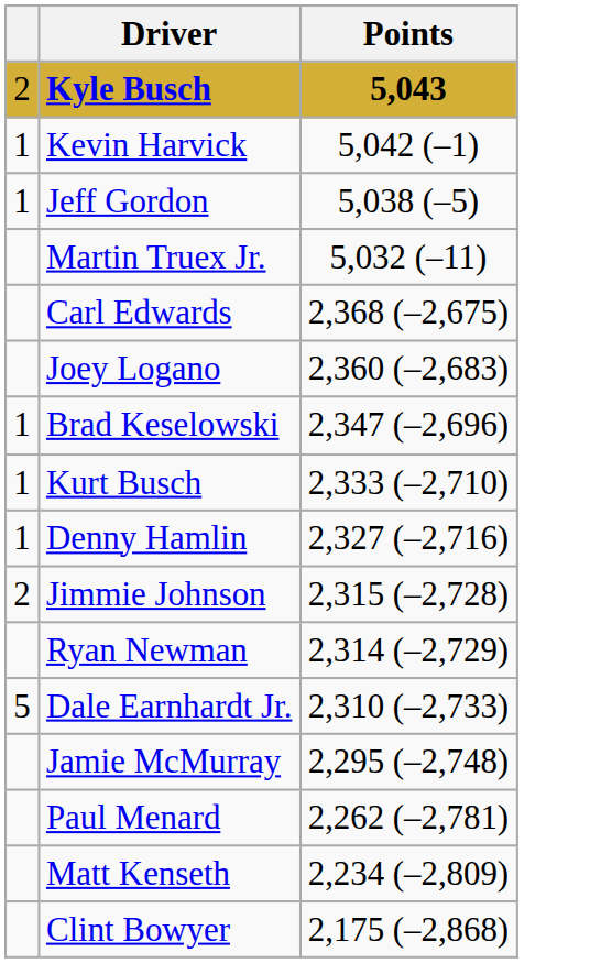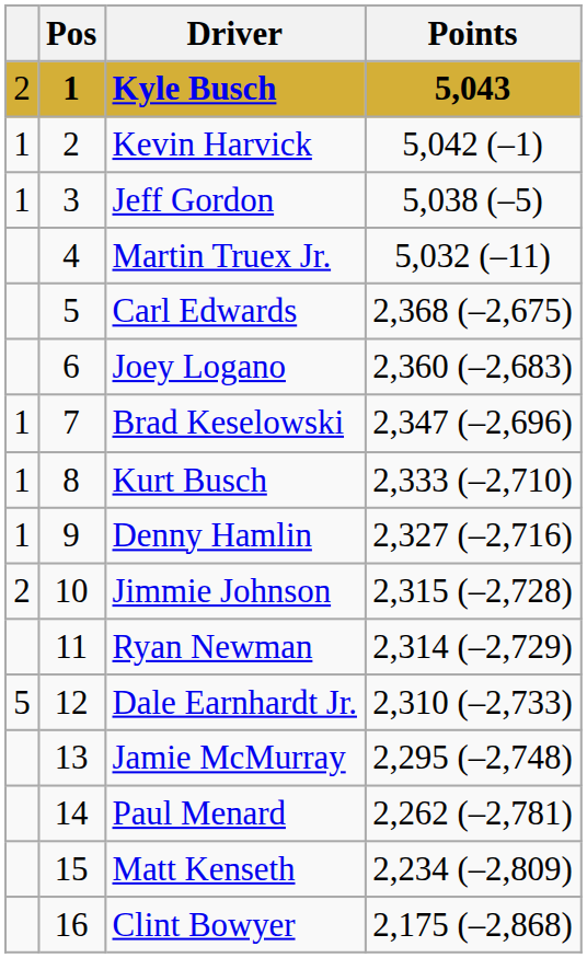 <table class="wikitable" style="font-size: 95%;">
 <tr>
 <th></th>
+<th>Pos</th>
 <th>Driver</th>
 <th>Points</th>
 </tr>
 <tr style="background:#D4AF37;">
 <td align="left"> 2</td>
+<td style="text-align:center;"><strong>1</strong></td>
 <td><strong><a href='#'>Kyle Busch</a></strong></td>
 <td style="text-align:center;"><strong>5,043</strong></td>
 </tr>
 <tr>
 <td align="left"> 1</td>
+<td style="text-align:center;">2</td>
 <td><a href='#'>Kevin Harvick</a></td>
 <td style="text-align:center;">5,042 (–1)</td>
 </tr>
 <tr>
 <td align="left"> 1</td>
+<td style="text-align:center;">3</td>
 <td><a href='#'>Jeff Gordon</a></td>
 <td style="text-align:center;">5,038 (–5)</td>
 </tr>
 <tr>
 <td align="left"></td>
+<td style="text-align:center;">4</td>
 <td><a href='#'>Martin Truex Jr.</a></td>
 <td style="text-align:center;">5,032 (–11)</td>
 </tr>
 <tr>
 <td align="left"></td>
+<td style="text-align:center;">5</td>
 <td><a href='#'>Carl Edwards</a></td>
 <td style="text-align:center;">2,368 (–2,675)</td>
 </tr>
 <tr>
 <td align="left"></td>
+<td style="text-align:center;">6</td>
 <td><a href='#'>Joey Logano</a></td>
 <td style="text-align:center;">2,360 (–2,683)</td>
 </tr>
 <tr>
 <td align="left"> 1</td>
+<td style="text-align:center;">7</td>
 <td><a href='#'>Brad Keselowski</a></td>
 <td style="text-align:center;">2,347 (–2,696)</td>
 </tr>
 <tr>
 <td align="left"> 1</td>
+<td style="text-align:center;">8</td>
 <td><a href='#'>Kurt Busch</a></td>
 <td style="text-align:center;">2,333  (–2,710)</td>
 </tr>
 <tr>
 <td align="left"> 1</td>
+<td style="text-align:center;">9</td>
 <td><a href='#'>Denny Hamlin</a></td>
 <td style="text-align:center;">2,327 (–2,716)</td>
 </tr>
 <tr>
 <td align="left"> 2</td>
+<td style="text-align:center;">10</td>
 <td><a href='#'>Jimmie Johnson</a></td>
 <td style="text-align:center;">2,315  (–2,728)</td>
 </tr>
 <tr>
 <td align="left"></td>
+<td style="text-align:center;">11</td>
 <td><a href='#'>Ryan Newman</a></td>
 <td style="text-align:center;">2,314 (–2,729)</td>
 </tr>
 <tr>
 <td align="left"> 5</td>
+<td style="text-align:center;">12</td>
 <td><a href='#'>Dale Earnhardt Jr.</a></td>
 <td style="text-align:center;">2,310 (–2,733)</td>
 </tr>
 <tr>
 <td align="left"></td>
+<td style="text-align:center;">13</td>
 <td><a href='#'>Jamie McMurray</a></td>
 <td style="text-align:center;">2,295 (–2,748)</td>
 </tr>
 <tr>
 <td align="left"></td>
+<td style="text-align:center;">14</td>
 <td><a href='#'>Paul Menard</a></td>
 <td style="text-align:center;">2,262  (–2,781)</td>
 </tr>
 <tr>
 <td align="left"></td>
+<td style="text-align:center;">15</td>
 <td><a href='#'>Matt Kenseth</a></td>
 <td style="text-align:center;">2,234 (–2,809)</td>
 </tr>
 <tr>
 <td align="left"></td>
+<td style="text-align:center;">16</td>
 <td><a href='#'>Clint Bowyer</a></td>
 <td style="text-align:center;">2,175 (–2,868)</td>
 </tr>
 </table>
